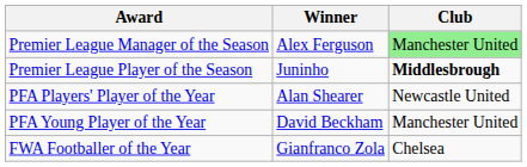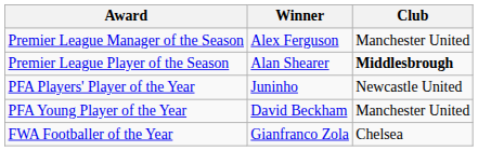 <table class="wikitable">
 <tr>
 <th>Award</th>
 <th>Winner</th>
 <th>Club</th>
 </tr>
 <tr>
 <td><a href='#'>Premier League Manager of the Season</a></td>
 <td> <a href='#'>Alex Ferguson</a></td>
-<td style="background: lightgreen;">Manchester United</td>
+<td>Manchester United</td>
 </tr>
 <tr>
 <td><a href='#'>Premier League Player of the Season</a></td>
-<td> <a href='#'>Juninho</a></td>
+<td> <a href='#'>Alan Shearer</a></td>
 <td><strong>Middlesbrough</strong></td>
 </tr>
 <tr>
 <td><a href='#'>PFA Players' Player of the Year</a></td>
-<td> <a href='#'>Alan Shearer</a></td>
+<td> <a href='#'>Juninho</a></td>
 <td>Newcastle United</td>
 </tr>
 <tr>
 <td><a href='#'>PFA Young Player of the Year</a></td>
 <td> <a href='#'>David Beckham</a></td>
 <td>Manchester United</td>
 </tr>
 <tr>
 <td><a href='#'>FWA Footballer of the Year</a></td>
 <td> <a href='#'>Gianfranco Zola</a></td>
 <td>Chelsea</td>
 </tr>
 </table>
